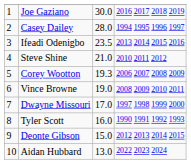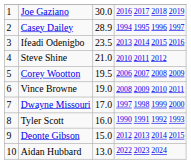 <table class="wikitable">
 <tr>
 </tr>
 <tr>
 <td>1</td>
 <td><a href='#'>Joe Gaziano</a></td>
 <td>30.0</td>
 <td style="font-size:80%;"><a href='#'>2016</a> <a href='#'>2017</a> <a href='#'>2018</a> <a href='#'>2019</a></td>
 </tr>
 <tr>
 <td>2</td>
 <td><a href='#'>Casey Dailey</a></td>
-<td>28.0</td>
+<td>28.9</td>
 <td style="font-size:80%;"><a href='#'>1994</a> <a href='#'>1995</a> <a href='#'>1996</a> <a href='#'>1997</a></td>
 </tr>
 <tr>
 <td>3</td>
 <td>Ifeadi Odenigbo</td>
 <td>23.5</td>
 <td style="font-size:80%;"><a href='#'>2013</a> <a href='#'>2014</a> <a href='#'>2015</a> <a href='#'>2016</a></td>
 </tr>
 <tr>
 <td>4</td>
 <td>Steve Shine</td>
 <td>21.0</td>
 <td style="font-size:80%;"><a href='#'>2010</a> <a href='#'>2011</a> <a href='#'>2012</a></td>
 </tr>
 <tr>
 <td>5</td>
 <td><a href='#'>Corey Wootton</a></td>
-<td>19.3</td>
+<td>19.5</td>
 <td style="font-size:80%;"><a href='#'>2006</a> <a href='#'>2007</a> <a href='#'>2008</a> <a href='#'>2009</a></td>
 </tr>
 <tr>
 <td>6</td>
 <td>Vince Browne</td>
 <td>19.0</td>
 <td style="font-size:80%;"><a href='#'>2008</a> <a href='#'>2009</a> <a href='#'>2010</a> <a href='#'>2011</a></td>
 </tr>
 <tr>
 <td>7</td>
 <td><a href='#'>Dwayne Missouri</a></td>
 <td>17.0</td>
 <td style="font-size:80%;"><a href='#'>1997</a> <a href='#'>1998</a> <a href='#'>1999</a> <a href='#'>2000</a></td>
 </tr>
 <tr>
 <td>8</td>
 <td>Tyler Scott</td>
 <td>16.0</td>
 <td style="font-size:80%;"><a href='#'>1990</a> <a href='#'>1991</a> <a href='#'>1992</a> <a href='#'>1993</a></td>
 </tr>
 <tr>
 <td>9</td>
 <td><a href='#'>Deonte Gibson</a></td>
 <td>15.0</td>
 <td style="font-size:80%;"><a href='#'>2012</a> <a href='#'>2013</a> <a href='#'>2014</a> <a href='#'>2015</a></td>
 </tr>
 <tr>
 <td>10</td>
 <td>Aidan Hubbard</td>
 <td>13.0</td>
 <td style="font-size:80%;"><a href='#'>2022</a> <a href='#'>2023</a> <a href='#'>2024</a></td>
 </tr>
 </table>
